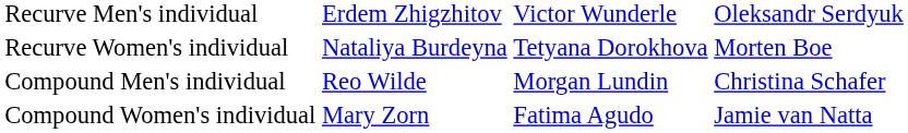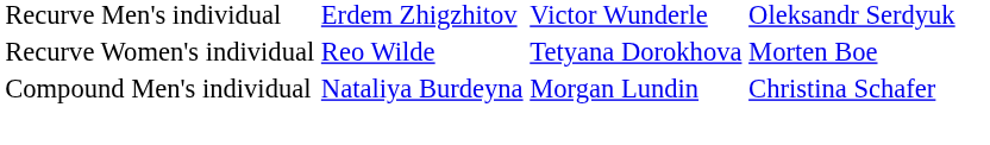 <table>
 <tr>
 <td>Recurve Men's individual<br></td>
 <td> <a href='#'>Erdem Zhigzhitov</a></td>
 <td> <a href='#'>Victor Wunderle</a></td>
 <td> <a href='#'>Oleksandr Serdyuk</a></td>
 </tr>
 <tr>
 <td>Recurve Women's individual<br></td>
-<td> <a href='#'>Nataliya Burdeyna</a></td>
+<td> <a href='#'>Reo Wilde</a></td>
 <td> <a href='#'>Tetyana Dorokhova</a></td>
 <td> <a href='#'>Morten Boe</a></td>
 </tr>
 <tr>
 <td>Compound Men's individual<br></td>
-<td> <a href='#'>Reo Wilde</a></td>
+<td> <a href='#'>Nataliya Burdeyna</a></td>
 <td> <a href='#'>Morgan Lundin</a></td>
 <td> <a href='#'>Christina Schafer</a></td>
 </tr>
-<tr>
-<td>Compound Women's individual<br></td>
-<td> <a href='#'>Mary Zorn</a></td>
-<td> <a href='#'>Fatima Agudo</a></td>
-<td> <a href='#'>Jamie van Natta</a></td>
-</tr>
 </table>
